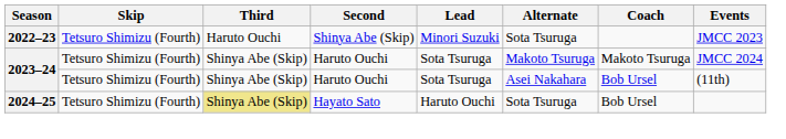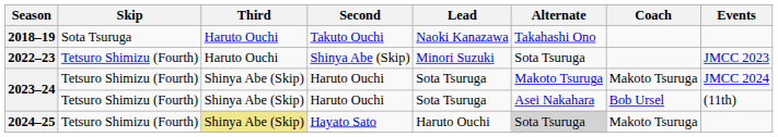 <table class="wikitable">
 <tr>
 <th scope="col">Season</th>
 <th scope="col">Skip</th>
 <th scope="col">Third</th>
 <th scope="col">Second</th>
 <th scope="col">Lead</th>
 <th scope="col">Alternate</th>
 <th scope="col">Coach</th>
 <th scope="col">Events</th>
+</tr>
+<tr>
+<th scope="row">2018–19</th>
+<td>Sota Tsuruga</td>
+<td><a href='#'>Haruto Ouchi</a></td>
+<td><a href='#'>Takuto Ouchi</a></td>
+<td><a href='#'>Naoki Kanazawa</a></td>
+<td><a href='#'>Takahashi Ono</a></td>
+<td></td>
+<td></td>
 </tr>
 <tr>
 <th scope="row">2022–23</th>
 <td><a href='#'>Tetsuro Shimizu</a> (Fourth)</td>
 <td>Haruto Ouchi</td>
 <td><a href='#'>Shinya Abe</a> (Skip)</td>
 <td><a href='#'>Minori Suzuki</a></td>
 <td>Sota Tsuruga</td>
 <td></td>
 <td><a href='#'>JMCC 2023</a> </td>
 </tr>
 <tr>
 <th scope="row" rowspan=2>2023–24</th>
 <td>Tetsuro Shimizu (Fourth)</td>
 <td>Shinya Abe (Skip)</td>
 <td>Haruto Ouchi</td>
 <td>Sota Tsuruga</td>
 <td><a href='#'>Makoto Tsuruga</a></td>
 <td>Makoto Tsuruga</td>
 <td><a href='#'>JMCC 2024</a> </td>
 </tr>
 <tr>
 <td>Tetsuro Shimizu (Fourth)</td>
 <td>Shinya Abe (Skip)</td>
 <td>Haruto Ouchi</td>
 <td>Sota Tsuruga</td>
 <td><a href='#'>Asei Nakahara</a></td>
 <td><a href='#'>Bob Ursel</a></td>
 <td> (11th)</td>
 </tr>
 <tr>
 <th scope="row">2024–25</th>
 <td>Tetsuro Shimizu (Fourth)</td>
 <td style="background: khaki;">Shinya Abe (Skip)</td>
 <td><a href='#'>Hayato Sato</a></td>
 <td>Haruto Ouchi</td>
-<td>Sota Tsuruga</td>
-<td>Bob Ursel</td>
+<td style="background: lightgrey;">Sota Tsuruga</td>
+<td>Makoto Tsuruga</td>
 <td> </td>
 </tr>
 </table>
